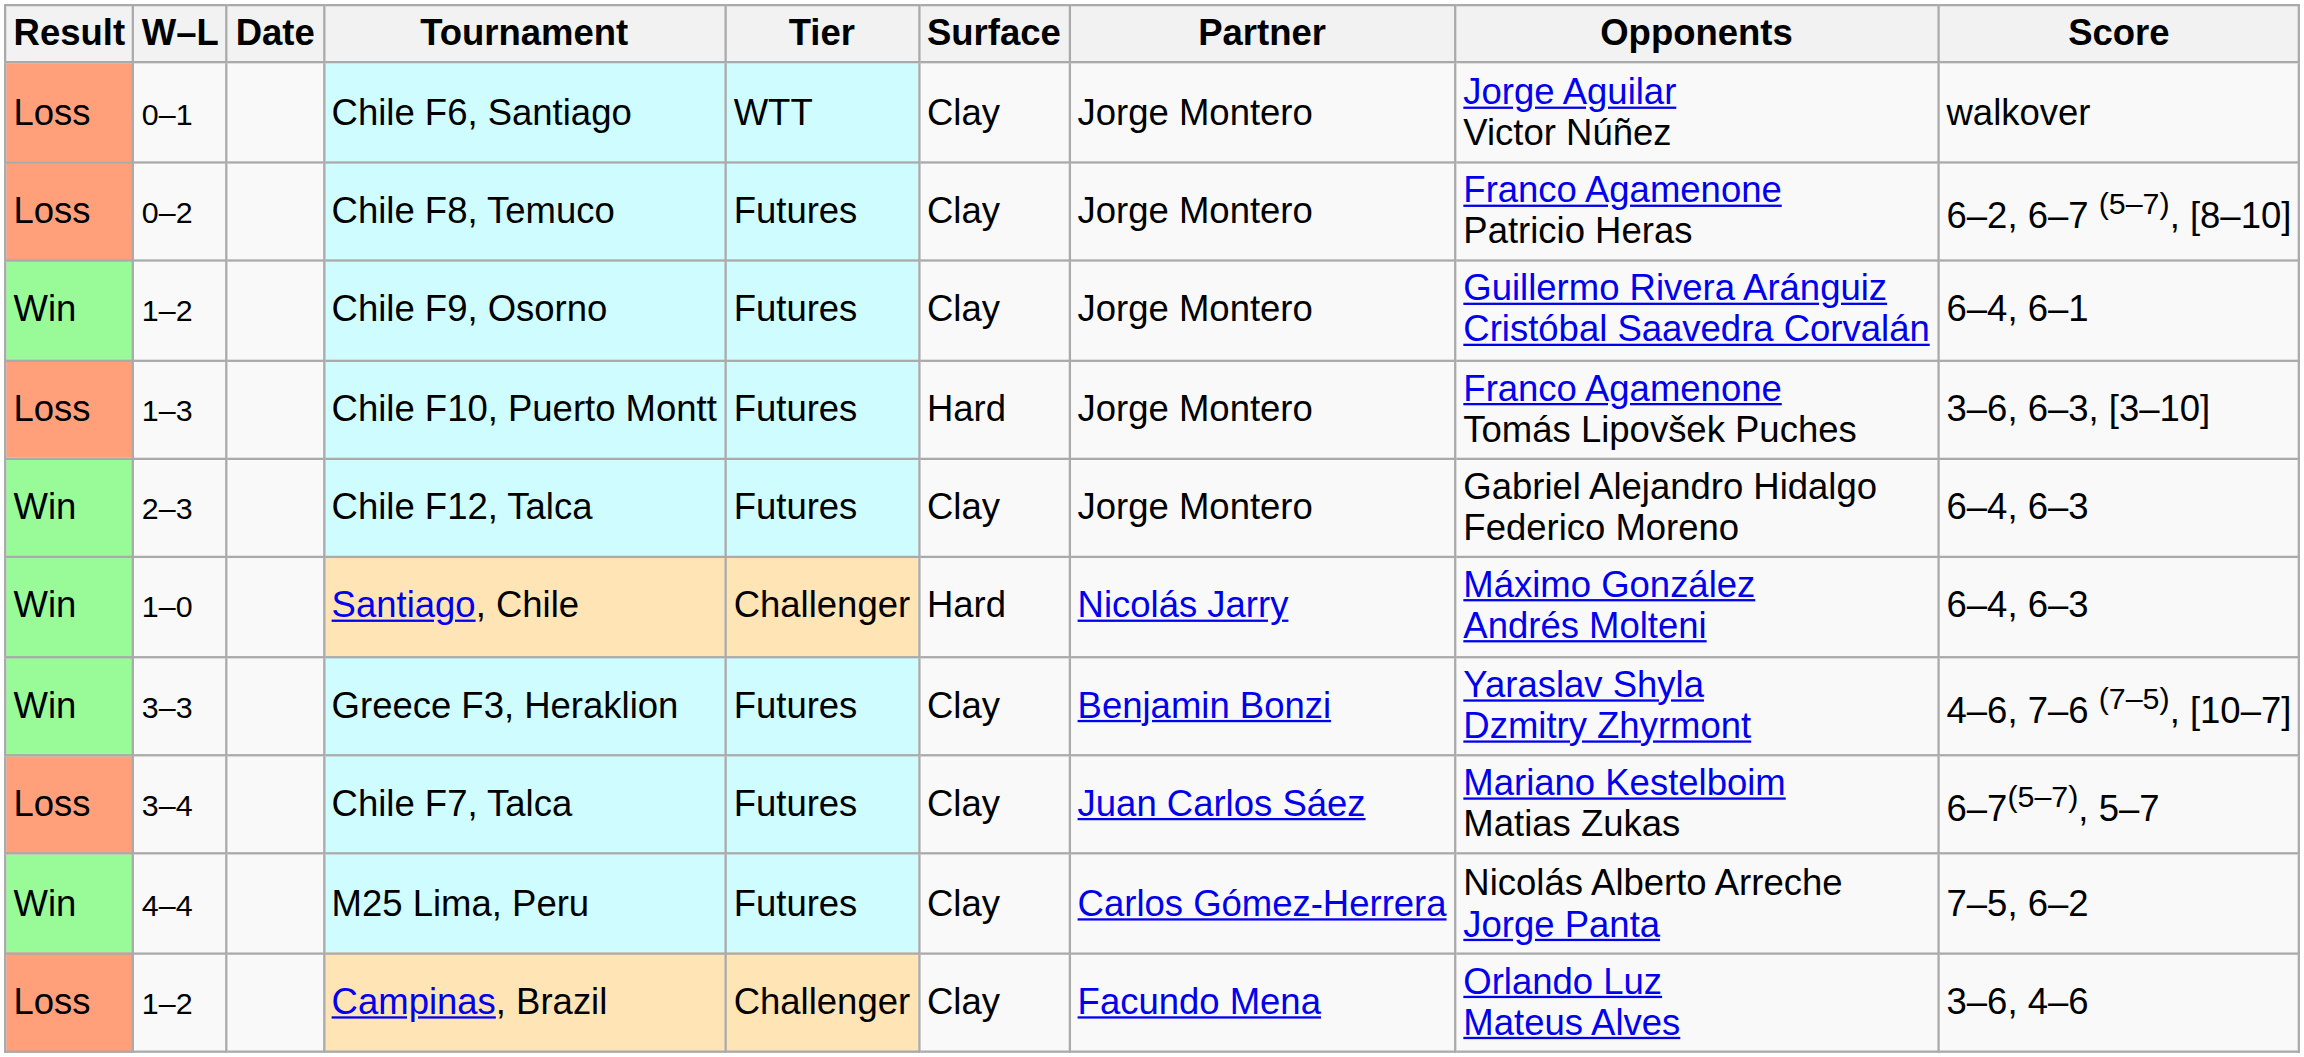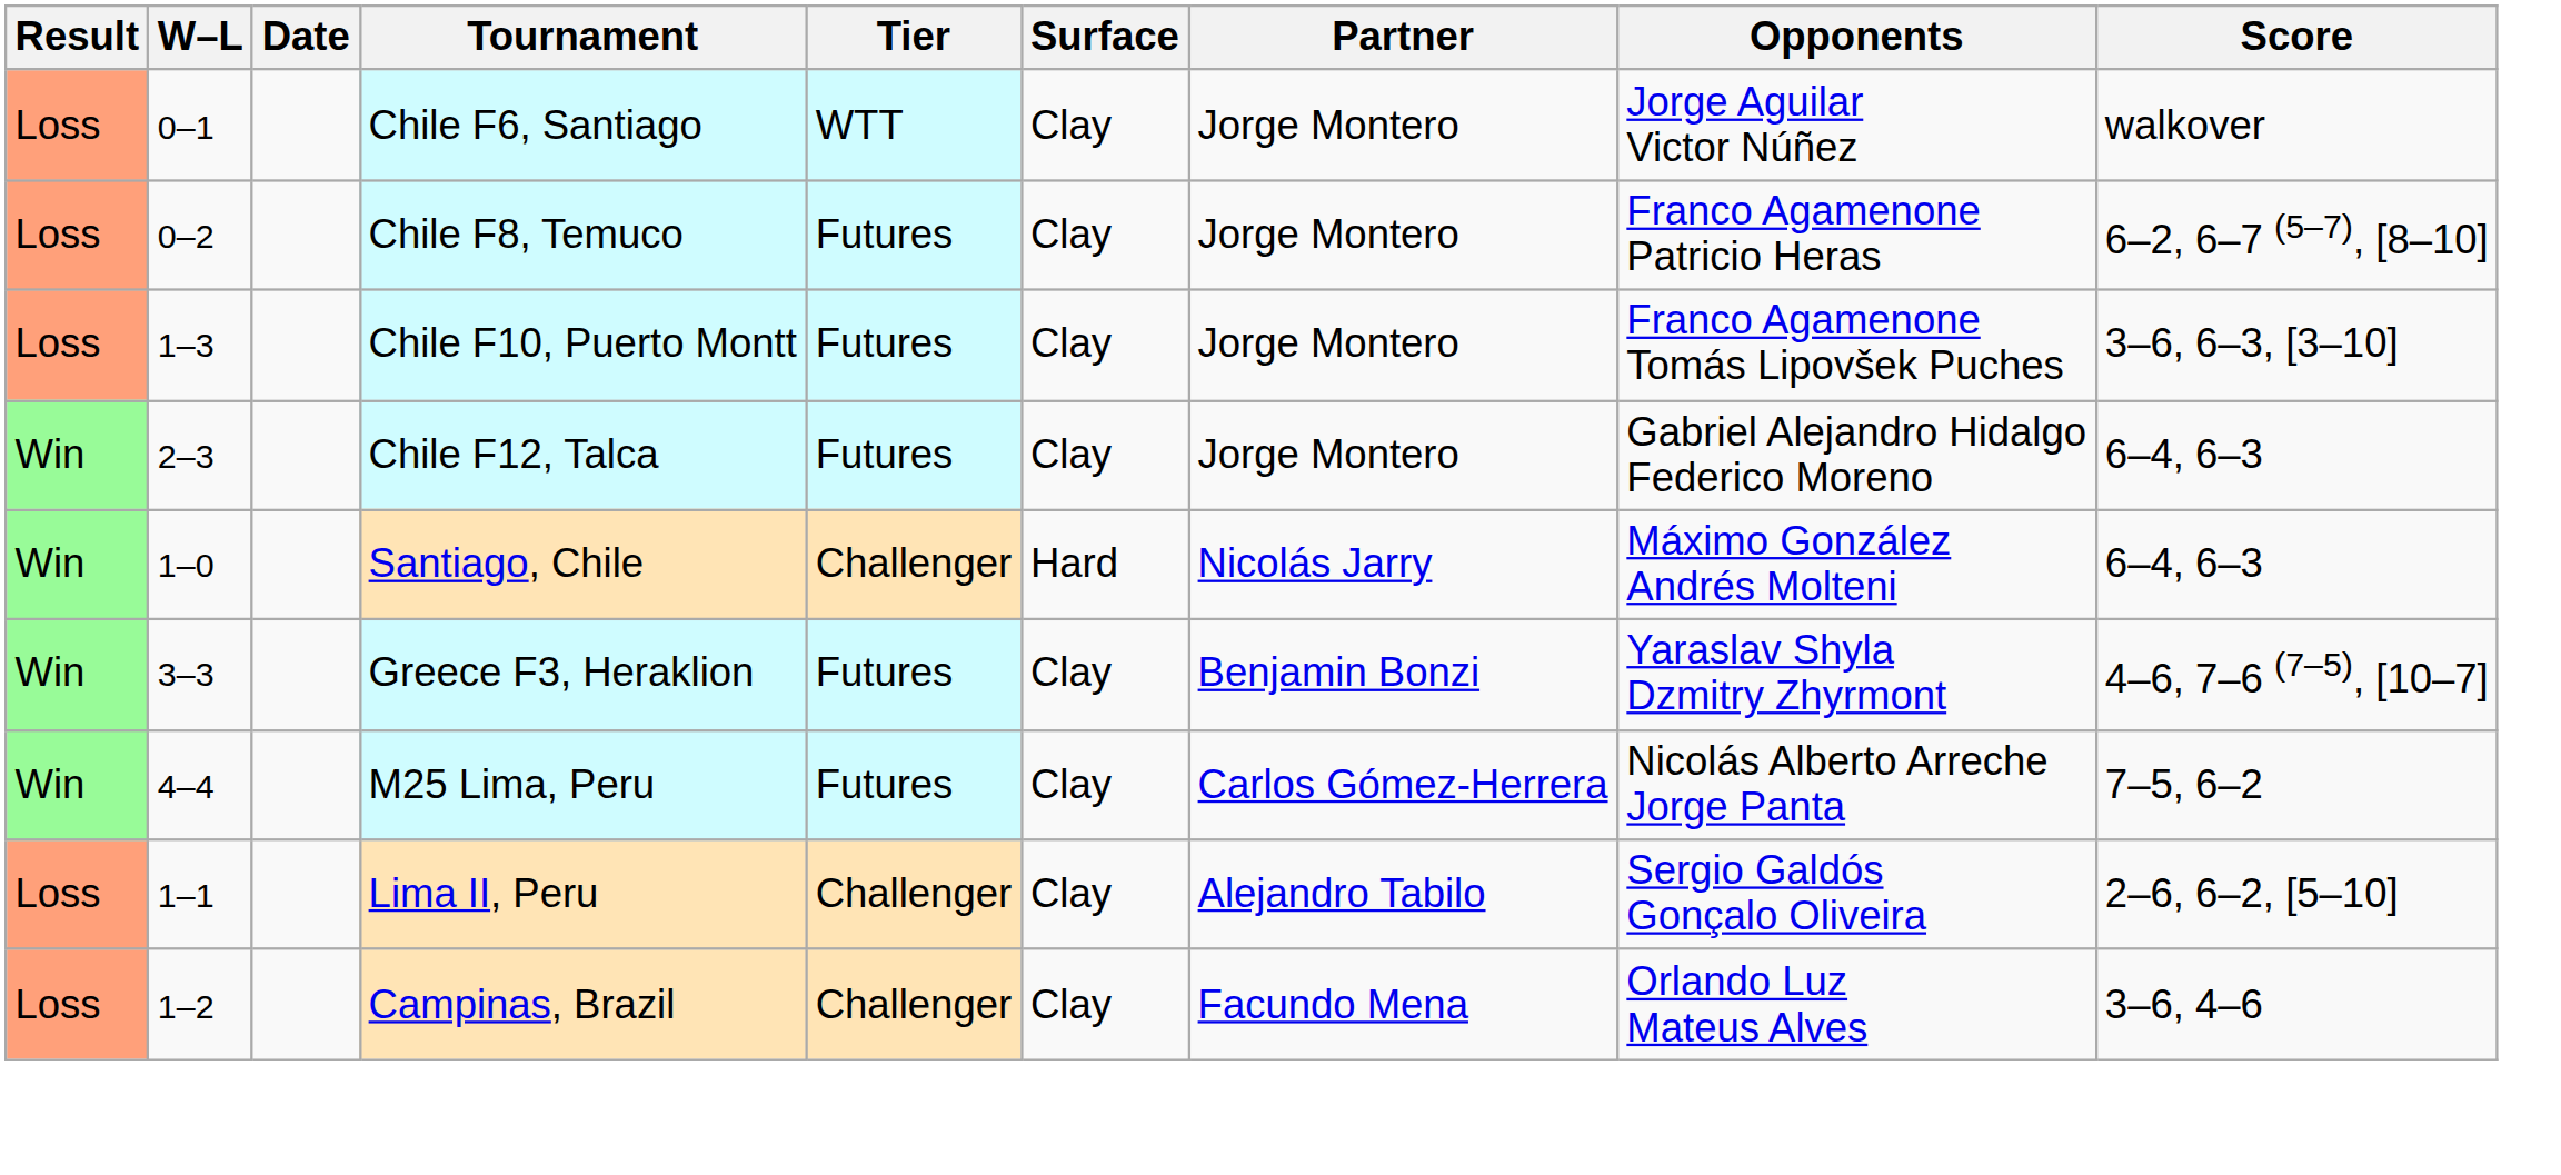 <table class="sortable wikitable nowrap">
 <tr>
 <th>Result</th>
 <th class="unsortable">W–L</th>
 <th>Date</th>
 <th>Tournament</th>
 <th>Tier</th>
 <th>Surface</th>
 <th>Partner</th>
 <th>Opponents</th>
 <th>Score</th>
 </tr>
 <tr>
 <td style="background:#ffa07a;">Loss</td>
 <td><small>0–1</small></td>
 <td></td>
 <td style="background:#cffcff;">Chile F6, Santiago</td>
 <td style="background:#cffcff;">WTT</td>
 <td>Clay</td>
 <td> Jorge Montero</td>
 <td> <a href='#'>Jorge Aguilar</a> <br>  Victor Núñez</td>
 <td>walkover</td>
 </tr>
 <tr>
 <td style="background:#ffa07a;">Loss</td>
 <td><small>0–2</small></td>
 <td></td>
 <td style="background:#cffcff;">Chile F8, Temuco</td>
 <td style="background:#cffcff;">Futures</td>
 <td>Clay</td>
 <td> Jorge Montero</td>
 <td> <a href='#'>Franco Agamenone</a> <br>  Patricio Heras</td>
 <td>6–2, 6–7 <sup>(5–7)</sup>, [8–10]</td>
 </tr>
 <tr>
-<td style="background:#98FB98">Win</td>
-<td><small>1–2</small></td>
-<td></td>
-<td style="background:#cffcff;">Chile F9, Osorno</td>
-<td style="background:#cffcff;">Futures</td>
-<td>Clay</td>
-<td> Jorge Montero</td>
-<td> <a href='#'>Guillermo Rivera Aránguiz</a> <br>  <a href='#'>Cristóbal Saavedra Corvalán</a></td>
-<td>6–4, 6–1</td>
-</tr>
-<tr>
 <td style="background:#ffa07a;">Loss</td>
 <td><small>1–3</small></td>
 <td></td>
 <td style="background:#cffcff;">Chile F10, Puerto Montt</td>
 <td style="background:#cffcff;">Futures</td>
-<td>Hard</td>
+<td>Clay</td>
 <td> Jorge Montero</td>
 <td> <a href='#'>Franco Agamenone</a> <br>  Tomás Lipovšek Puches</td>
 <td>3–6, 6–3, [3–10]</td>
 </tr>
 <tr>
 <td style="background:#98FB98">Win</td>
 <td><small>2–3</small></td>
 <td></td>
 <td style="background:#cffcff;">Chile F12, Talca</td>
 <td style="background:#cffcff;">Futures</td>
 <td>Clay</td>
 <td> Jorge Montero</td>
 <td> Gabriel Alejandro Hidalgo <br>  Federico Moreno</td>
 <td>6–4, 6–3</td>
 </tr>
 <tr>
 <td style="background:#98FB98">Win</td>
 <td><small>1–0</small></td>
 <td><a href='#'></a></td>
 <td style="background:moccasin;"><a href='#'>Santiago</a>, Chile</td>
 <td style="background:moccasin;">Challenger</td>
 <td>Hard</td>
 <td> <a href='#'>Nicolás Jarry</a></td>
 <td> <a href='#'>Máximo González</a> <br>  <a href='#'>Andrés Molteni</a></td>
 <td>6–4, 6–3</td>
 </tr>
 <tr>
 <td style="background:#98FB98">Win</td>
 <td><small>3–3</small></td>
 <td></td>
 <td style="background:#cffcff;">Greece F3, Heraklion</td>
 <td style="background:#cffcff;">Futures</td>
 <td>Clay</td>
 <td> <a href='#'>Benjamin Bonzi</a></td>
 <td> <a href='#'>Yaraslav Shyla</a> <br>  <a href='#'>Dzmitry Zhyrmont</a></td>
 <td>4–6, 7–6 <sup> (7–5)</sup>, [10–7]</td>
 </tr>
 <tr>
-<td style="background:#ffa07a;">Loss</td>
-<td><small>3–4</small></td>
-<td></td>
-<td style="background:#cffcff;">Chile F7, Talca</td>
-<td style="background:#cffcff;">Futures</td>
-<td>Clay</td>
-<td> <a href='#'>Juan Carlos Sáez</a></td>
-<td> <a href='#'>Mariano Kestelboim</a> <br>  Matias Zukas</td>
-<td>6–7<sup>(5–7)</sup>, 5–7</td>
-</tr>
-<tr>
 <td style="background:#98FB98">Win</td>
 <td><small>4–4</small></td>
 <td></td>
 <td style="background:#cffcff;">M25 Lima, Peru</td>
 <td style="background:#cffcff;">Futures</td>
 <td>Clay</td>
 <td> <a href='#'>Carlos Gómez-Herrera</a></td>
 <td> Nicolás Alberto Arreche <br>  <a href='#'>Jorge Panta</a></td>
 <td>7–5, 6–2</td>
+</tr>
+<tr>
+<td style="background:#ffa07a;">Loss</td>
+<td><small>1–1</small></td>
+<td><a href='#'></a></td>
+<td style="background:moccasin;"><a href='#'>Lima II</a>, Peru</td>
+<td style="background:moccasin;">Challenger</td>
+<td>Clay</td>
+<td> <a href='#'>Alejandro Tabilo</a></td>
+<td> <a href='#'>Sergio Galdós</a> <br>  <a href='#'>Gonçalo Oliveira</a></td>
+<td>2–6, 6–2, [5–10]</td>
 </tr>
 <tr>
 <td style="background:#ffa07a;">Loss</td>
 <td><small>1–2</small></td>
 <td><a href='#'></a></td>
 <td style="background:moccasin;"><a href='#'>Campinas</a>, Brazil</td>
 <td style="background:moccasin;">Challenger</td>
 <td>Clay</td>
 <td> <a href='#'>Facundo Mena</a></td>
 <td> <a href='#'>Orlando Luz</a> <br>  <a href='#'>Mateus Alves</a></td>
 <td>3–6, 4–6</td>
 </tr>
 </table>
